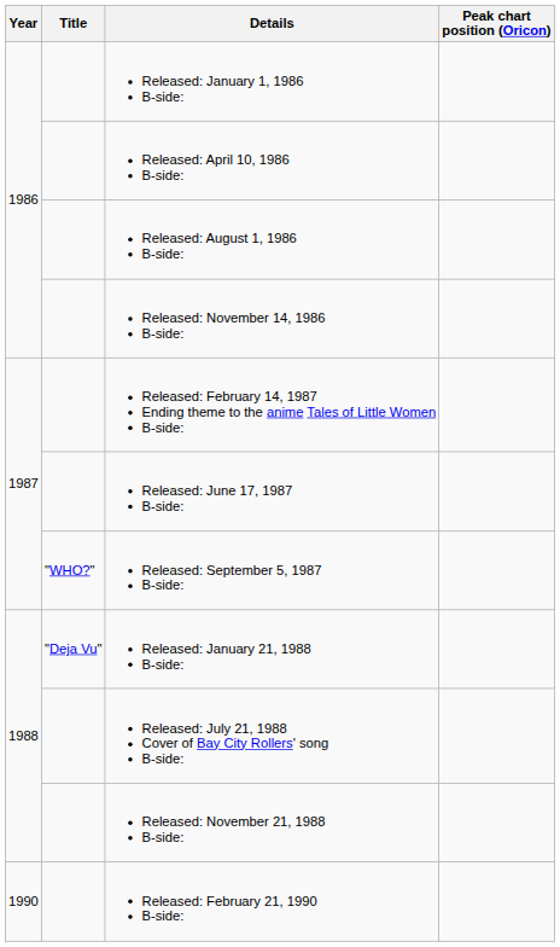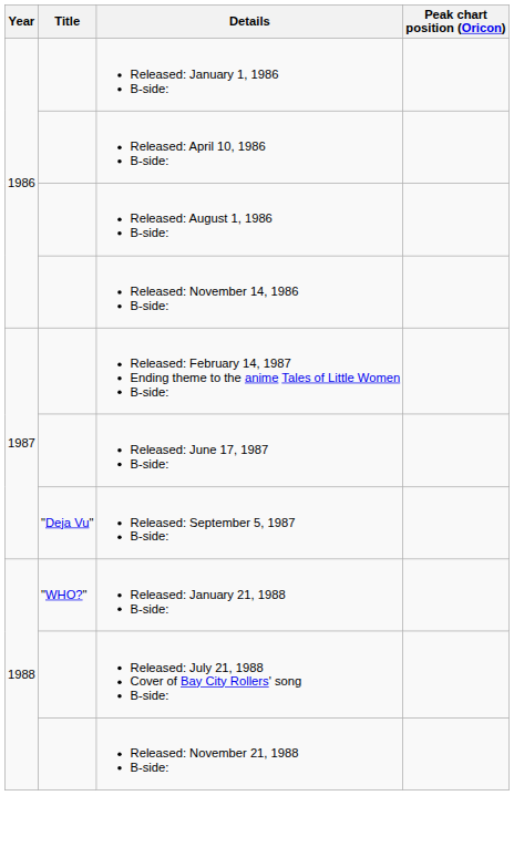 <table class="wikitable">
 <tr>
 <th>Year</th>
 <th>Title</th>
 <th>Details</th>
 <th>Peak chart<br>position (<a href='#'>Oricon</a>)</th>
 </tr>
 <tr>
 <td rowspan="4">1986</td>
 <td></td>
 <td><br><ul><li>Released: January 1, 1986</li><li>B-side: </li></ul></td>
 <td></td>
 </tr>
 <tr>
 <td></td>
 <td><br><ul><li>Released: April 10, 1986</li><li>B-side: </li></ul></td>
 <td></td>
 </tr>
 <tr>
 <td></td>
 <td><br><ul><li>Released: August 1, 1986</li><li>B-side: </li></ul></td>
 <td></td>
 </tr>
 <tr>
 <td></td>
 <td><br><ul><li>Released: November 14, 1986</li><li>B-side: </li></ul></td>
 <td></td>
 </tr>
 <tr>
 <td rowspan="3">1987</td>
 <td></td>
 <td><br><ul><li>Released: February 14, 1987</li><li>Ending theme to the <a href='#'>anime</a> <a href='#'>Tales of Little Women</a></li><li>B-side: </li></ul></td>
 <td></td>
 </tr>
 <tr>
 <td></td>
 <td><br><ul><li>Released: June 17, 1987</li><li>B-side: </li></ul></td>
 <td></td>
 </tr>
 <tr>
-<td>"<a href='#'>WHO?</a>"</td>
+<td>"<a href='#'>Deja Vu</a>"</td>
 <td><br><ul><li>Released: September 5, 1987</li><li>B-side: </li></ul></td>
 <td></td>
 </tr>
 <tr>
 <td rowspan="3">1988</td>
-<td>"<a href='#'>Deja Vu</a>"</td>
+<td>"<a href='#'>WHO?</a>"</td>
 <td><br><ul><li>Released: January 21, 1988</li><li>B-side: </li></ul></td>
 <td></td>
 </tr>
 <tr>
 <td></td>
 <td><br><ul><li>Released: July 21, 1988</li><li>Cover of <a href='#'>Bay City Rollers</a>' song</li><li>B-side: </li></ul></td>
 <td></td>
 </tr>
 <tr>
 <td></td>
 <td><br><ul><li>Released: November 21, 1988</li><li>B-side: </li></ul></td>
 <td></td>
 </tr>
-<tr>
-<td>1990</td>
-<td></td>
-<td><br><ul><li>Released: February 21, 1990</li><li>B-side: </li></ul></td>
-<td></td>
-</tr>
 </table>
